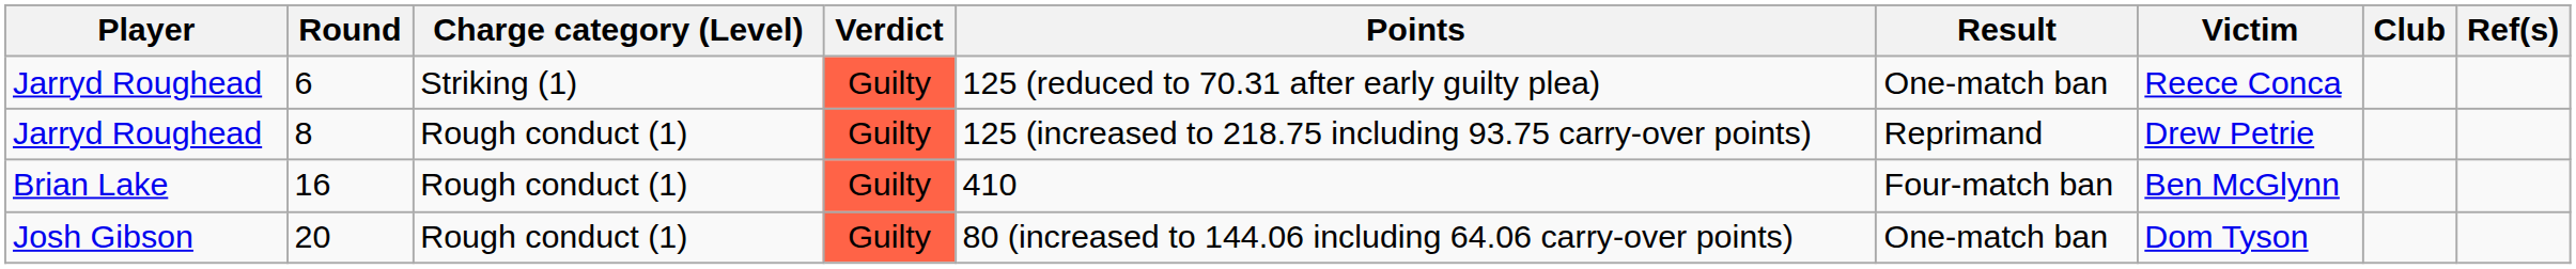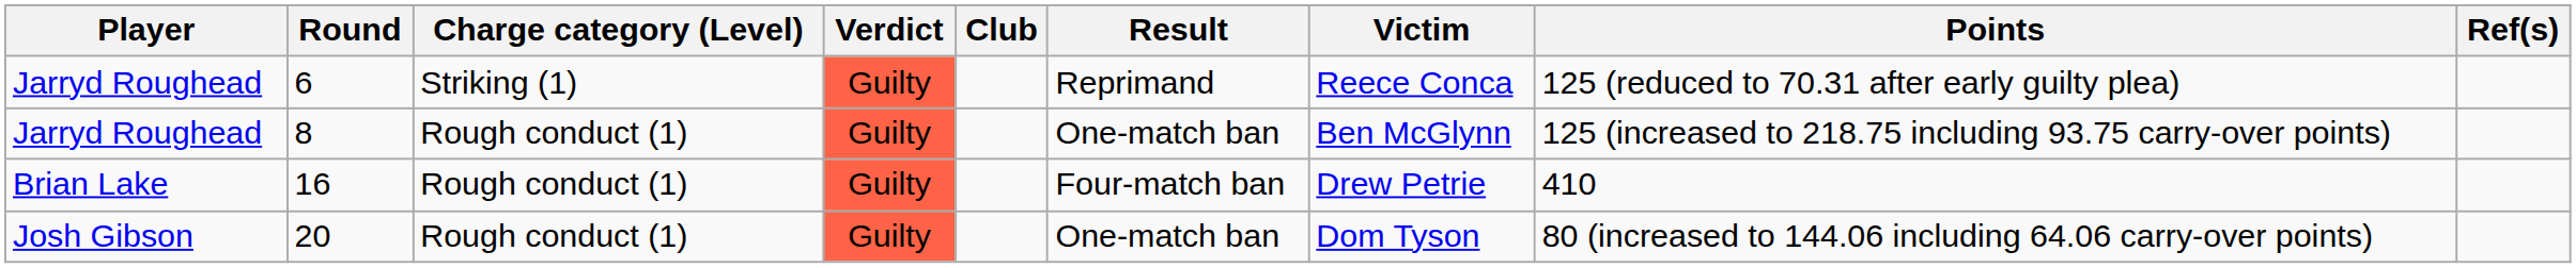 <table class="wikitable sortable" style="width:100%;">
 <tr style="background:#efefef;">
 <th>Player</th>
 <th>Round</th>
 <th>Charge category (Level)</th>
 <th>Verdict</th>
-<th>Points</th>
+<th>Club</th>
 <th>Result</th>
 <th>Victim</th>
-<th>Club</th>
+<th>Points</th>
 <th class="unsortable">Ref(s)</th>
 </tr>
 <tr>
 <td><a href='#'>Jarryd Roughead</a></td>
 <td>6</td>
 <td>Striking (1)</td>
 <td style="text-align:center; background:tomato;">Guilty</td>
+<td></td>
+<td>Reprimand</td>
+<td><a href='#'>Reece Conca</a></td>
 <td>125 (reduced to 70.31 after early guilty plea)</td>
-<td>One-match ban</td>
-<td><a href='#'>Reece Conca</a></td>
-<td></td>
 <td></td>
 </tr>
 <tr>
 <td><a href='#'>Jarryd Roughead</a></td>
 <td>8</td>
 <td>Rough conduct (1)</td>
 <td style="text-align:center; background:tomato;">Guilty</td>
+<td></td>
+<td>One-match ban</td>
+<td><a href='#'>Ben McGlynn</a></td>
 <td>125 (increased to 218.75 including 93.75 carry-over points)</td>
-<td>Reprimand</td>
-<td><a href='#'>Drew Petrie</a></td>
-<td></td>
 <td></td>
 </tr>
 <tr>
 <td><a href='#'>Brian Lake</a></td>
 <td>16</td>
 <td>Rough conduct (1)</td>
 <td style="text-align:center; background:tomato;">Guilty</td>
+<td></td>
+<td>Four-match ban</td>
+<td><a href='#'>Drew Petrie</a></td>
 <td>410</td>
-<td>Four-match ban</td>
-<td><a href='#'>Ben McGlynn</a></td>
-<td></td>
 <td></td>
 </tr>
 <tr>
 <td><a href='#'>Josh Gibson</a></td>
 <td>20</td>
 <td>Rough conduct (1)</td>
 <td style="text-align:center; background:tomato;">Guilty</td>
-<td>80 (increased to 144.06 including 64.06 carry-over points)</td>
+<td></td>
 <td>One-match ban</td>
 <td><a href='#'>Dom Tyson</a></td>
-<td></td>
+<td>80 (increased to 144.06 including 64.06 carry-over points)</td>
 <td></td>
 </tr>
 </table>
